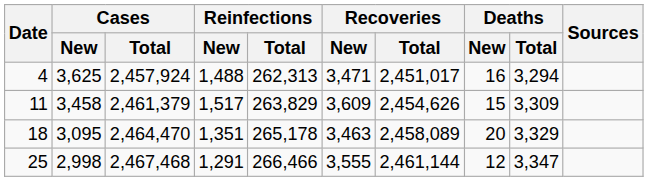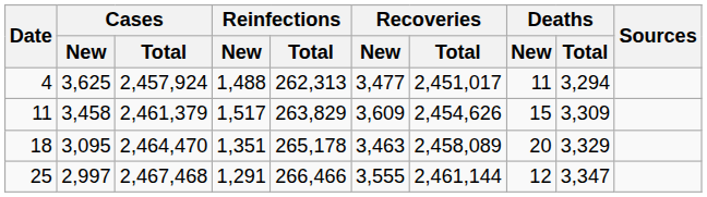 <table class="wikitable sortable mw-collapsible mw-collapsed sticky-header-multi sort-under" style="text-align:right;">
 <tr>
 <th rowspan=2>Date</th>
 <th colspan=2>Cases</th>
 <th colspan=2>Reinfections</th>
 <th colspan=2>Recoveries</th>
 <th colspan=2>Deaths</th>
 <th rowspan=2 class="unsortable">Sources</th>
 </tr>
 <tr>
 <th>New</th>
 <th>Total</th>
 <th>New</th>
 <th>Total</th>
 <th>New</th>
 <th>Total</th>
 <th>New</th>
 <th>Total</th>
 </tr>
 <tr>
 <td>4</td>
 <td>3,625</td>
 <td>2,457,924</td>
 <td>1,488</td>
 <td>262,313</td>
-<td>3,471</td>
+<td>3,477</td>
 <td>2,451,017</td>
-<td>16</td>
+<td>11</td>
 <td>3,294</td>
 <td></td>
 </tr>
 <tr>
 <td>11</td>
 <td>3,458</td>
 <td>2,461,379</td>
 <td>1,517</td>
 <td>263,829</td>
 <td>3,609</td>
 <td>2,454,626</td>
 <td>15</td>
 <td>3,309</td>
 <td></td>
 </tr>
 <tr>
 <td>18</td>
 <td>3,095</td>
 <td>2,464,470</td>
 <td>1,351</td>
 <td>265,178</td>
 <td>3,463</td>
 <td>2,458,089</td>
 <td>20</td>
 <td>3,329</td>
 <td></td>
 </tr>
 <tr>
 <td>25</td>
-<td>2,998</td>
+<td>2,997</td>
 <td>2,467,468</td>
 <td>1,291</td>
 <td>266,466</td>
 <td>3,555</td>
 <td>2,461,144</td>
 <td>12</td>
 <td>3,347</td>
 <td></td>
 </tr>
 </table>
